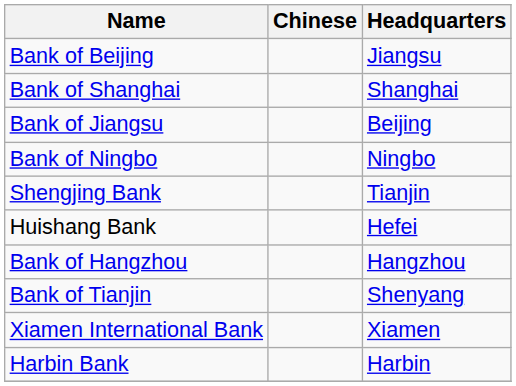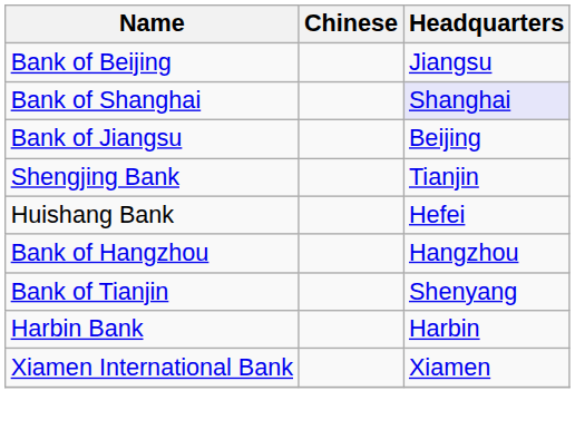 <table class="wikitable sortable">
 <tr>
 <th>Name</th>
 <th>Chinese</th>
 <th>Headquarters</th>
 </tr>
 <tr>
 <td><a href='#'>Bank of Beijing</a></td>
 <td></td>
 <td><a href='#'>Jiangsu</a></td>
 </tr>
 <tr>
 <td><a href='#'>Bank of Shanghai</a></td>
 <td></td>
-<td><a href='#'>Shanghai</a></td>
+<td style="background: lavender;"><a href='#'>Shanghai</a></td>
 </tr>
 <tr>
 <td><a href='#'>Bank of Jiangsu</a></td>
 <td></td>
 <td><a href='#'>Beijing</a></td>
-</tr>
-<tr>
-<td><a href='#'>Bank of Ningbo</a></td>
-<td></td>
-<td><a href='#'>Ningbo</a></td>
 </tr>
 <tr>
 <td><a href='#'>Shengjing Bank</a></td>
 <td></td>
 <td><a href='#'>Tianjin</a></td>
 </tr>
 <tr>
 <td>Huishang Bank</td>
 <td></td>
 <td><a href='#'>Hefei</a></td>
 </tr>
 <tr>
 <td><a href='#'>Bank of Hangzhou</a></td>
 <td></td>
 <td><a href='#'>Hangzhou</a></td>
 </tr>
 <tr>
 <td><a href='#'>Bank of Tianjin</a></td>
 <td></td>
 <td><a href='#'>Shenyang</a></td>
 </tr>
 <tr>
+<td><a href='#'>Harbin Bank</a></td>
+<td></td>
+<td><a href='#'>Harbin</a></td>
+</tr>
+<tr>
 <td><a href='#'>Xiamen International Bank</a></td>
 <td></td>
 <td><a href='#'>Xiamen</a></td>
 </tr>
 <tr>
-<td><a href='#'>Harbin Bank</a></td>
-<td></td>
-<td><a href='#'>Harbin</a></td>
-</tr>
-<tr>
 </tr>
 </table>
